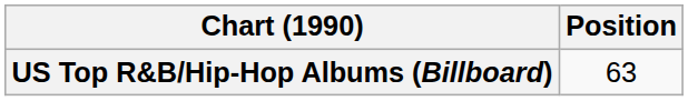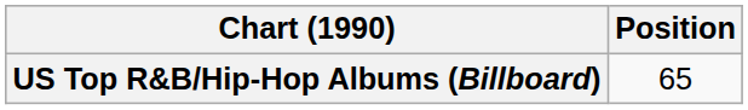 <table class="wikitable sortable plainrowheaders" style="text-align:center">
 <tr>
 <th scope="col">Chart (1990)</th>
 <th scope="col">Position</th>
 </tr>
 <tr>
 <th scope="row">US Top R&B/Hip-Hop Albums (<em>Billboard</em>)</th>
-<td>63</td>
+<td>65</td>
 </tr>
 </table>
